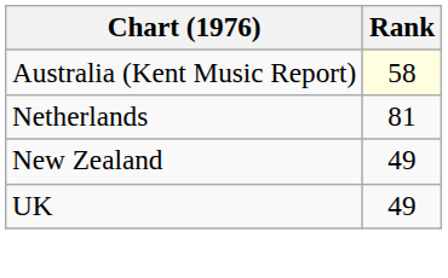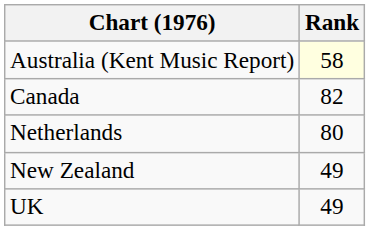 <table class="wikitable sortable">
 <tr>
 <th>Chart (1976)</th>
 <th>Rank</th>
 </tr>
 <tr>
 <td>Australia (Kent Music Report)</td>
 <td style="background: lightyellow; text-align:center;">58</td>
 </tr>
 <tr>
+<td>Canada</td>
+<td style="text-align:center;">82</td>
+</tr>
+<tr>
 <td>Netherlands </td>
-<td style="text-align:center;">81</td>
+<td style="text-align:center;">80</td>
 </tr>
 <tr>
 <td>New Zealand</td>
 <td style="text-align:center;">49</td>
 </tr>
 <tr>
 <td>UK</td>
 <td style="text-align:center;">49</td>
 </tr>
 </table>
